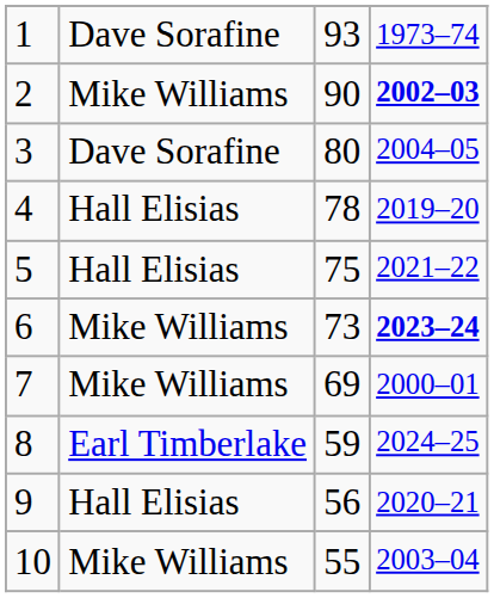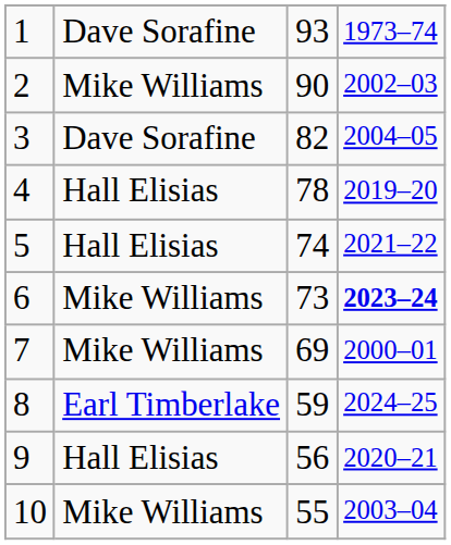 <table class="wikitable">
 <tr>
 </tr>
 <tr>
 <td>1</td>
 <td>Dave Sorafine</td>
 <td>93</td>
 <td style="font-size:80%;"><a href='#'>1973–74</a></td>
 </tr>
 <tr>
 <td>2</td>
 <td>Mike Williams</td>
 <td>90</td>
-<td style="font-size:80%;"><strong><a href='#'>2002–03</a></strong></td>
+<td style="font-size:80%;"><a href='#'>2002–03</a></td>
 </tr>
 <tr>
 <td>3</td>
 <td>Dave Sorafine</td>
-<td>80</td>
+<td>82</td>
 <td style="font-size:80%;"><a href='#'>2004–05</a></td>
 </tr>
 <tr>
 <td>4</td>
 <td>Hall Elisias</td>
 <td>78</td>
 <td style="font-size:80%;"><a href='#'>2019–20</a></td>
 </tr>
 <tr>
 <td>5</td>
 <td>Hall Elisias</td>
-<td>75</td>
+<td>74</td>
 <td style="font-size:80%;"><a href='#'>2021–22</a></td>
 </tr>
 <tr>
 <td>6</td>
 <td>Mike Williams</td>
 <td>73</td>
 <td style="font-size:80%;"><strong><a href='#'>2023–24</a></strong></td>
 </tr>
 <tr>
 <td>7</td>
 <td>Mike Williams</td>
 <td>69</td>
 <td style="font-size:80%;"><a href='#'>2000–01</a></td>
 </tr>
 <tr>
 <td>8</td>
 <td><a href='#'>Earl Timberlake</a></td>
 <td>59</td>
 <td style="font-size:80%;"><a href='#'>2024–25</a></td>
 </tr>
 <tr>
 <td>9</td>
 <td>Hall Elisias</td>
 <td>56</td>
 <td style="font-size:80%;"><a href='#'>2020–21</a></td>
 </tr>
 <tr>
 <td>10</td>
 <td>Mike Williams</td>
 <td>55</td>
 <td style="font-size:80%;"><a href='#'>2003–04</a></td>
 </tr>
 </table>
